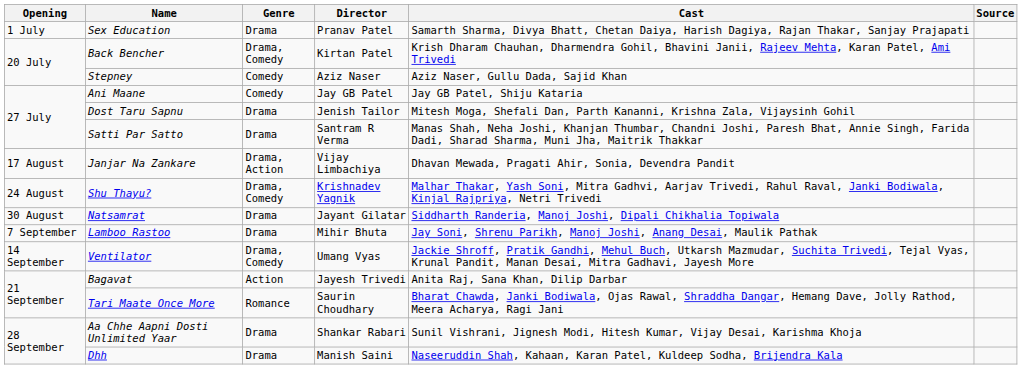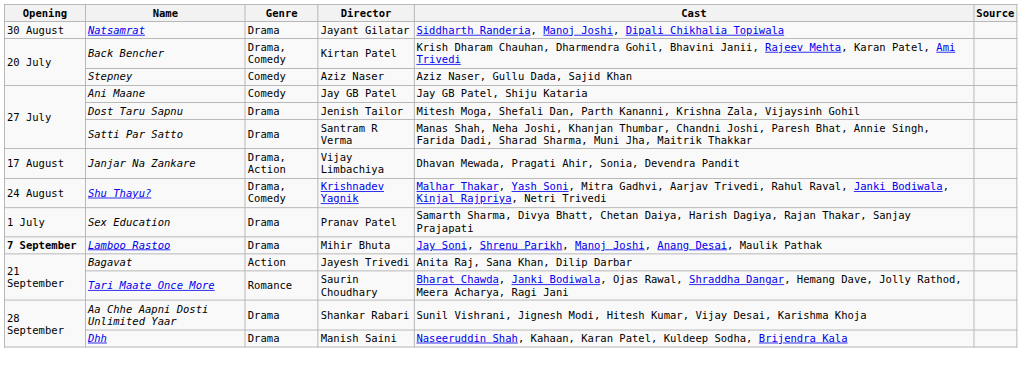 <table class="wikitable sortable">
 <tr>
 <th style="width:8%;">Opening</th>
 <th>Name</th>
 <th>Genre</th>
 <th>Director</th>
 <th>Cast</th>
 <th style="width:2%;">Source</th>
 </tr>
 <tr>
-<td rowspan="1">1 July</td>
-<td><em>Sex Education</em></td>
+<td>30 August</td>
+<td><a href='#'><em>Natsamrat</em></a></td>
 <td>Drama</td>
-<td>Pranav Patel</td>
-<td>Samarth Sharma, Divya Bhatt, Chetan Daiya, Harish Dagiya, Rajan Thakar, Sanjay Prajapati</td>
+<td>Jayant Gilatar</td>
+<td><a href='#'>Siddharth Randeria</a>, <a href='#'>Manoj Joshi</a>, <a href='#'>Dipali Chikhalia Topiwala</a></td>
 <td></td>
 </tr>
 <tr>
 <td rowspan="2">20 July</td>
 <td><em>Back Bencher</em></td>
 <td>Drama, Comedy</td>
 <td>Kirtan Patel</td>
 <td>Krish Dharam Chauhan, Dharmendra Gohil, Bhavini Janii, <a href='#'>Rajeev Mehta</a>, Karan Patel, <a href='#'>Ami Trivedi</a></td>
 <td></td>
 </tr>
 <tr>
 <td><em>Stepney</em></td>
 <td>Comedy</td>
 <td>Aziz Naser</td>
 <td>Aziz Naser, Gullu Dada, Sajid Khan</td>
 <td></td>
 </tr>
 <tr>
 <td rowspan="3">27 July</td>
 <td><em>Ani Maane</em></td>
 <td>Comedy</td>
 <td>Jay GB Patel</td>
 <td>Jay GB Patel, Shiju Kataria</td>
 <td></td>
 </tr>
 <tr>
 <td><em>Dost Taru Sapnu</em></td>
 <td>Drama</td>
 <td>Jenish Tailor</td>
 <td>Mitesh Moga, Shefali Dan, Parth Kananni, Krishna Zala, Vijaysinh Gohil</td>
 <td></td>
 </tr>
 <tr>
 <td><em>Satti Par Satto</em></td>
 <td>Drama</td>
 <td>Santram R Verma</td>
 <td>Manas Shah, Neha Joshi, Khanjan Thumbar, Chandni Joshi, Paresh Bhat, Annie Singh, Farida Dadi, Sharad Sharma, Muni Jha, Maitrik Thakkar</td>
 <td></td>
 </tr>
 <tr>
 <td>17 August</td>
 <td><em>Janjar Na Zankare</em></td>
 <td>Drama, Action</td>
 <td>Vijay Limbachiya</td>
 <td>Dhavan Mewada, Pragati Ahir, Sonia, Devendra Pandit</td>
 <td></td>
 </tr>
 <tr>
 <td>24 August</td>
 <td><em><a href='#'>Shu Thayu?</a></em></td>
 <td>Drama, Comedy</td>
 <td><a href='#'>Krishnadev Yagnik</a></td>
 <td><a href='#'>Malhar Thakar</a>, <a href='#'>Yash Soni</a>, Mitra Gadhvi, Aarjav Trivedi, Rahul Raval, <a href='#'>Janki Bodiwala</a>, <a href='#'>Kinjal Rajpriya</a>, Netri Trivedi</td>
 <td></td>
 </tr>
 <tr>
-<td>30 August</td>
-<td><a href='#'><em>Natsamrat</em></a></td>
+<td rowspan="1">1 July</td>
+<td><em>Sex Education</em></td>
 <td>Drama</td>
-<td>Jayant Gilatar</td>
-<td><a href='#'>Siddharth Randeria</a>, <a href='#'>Manoj Joshi</a>, <a href='#'>Dipali Chikhalia Topiwala</a></td>
+<td>Pranav Patel</td>
+<td>Samarth Sharma, Divya Bhatt, Chetan Daiya, Harish Dagiya, Rajan Thakar, Sanjay Prajapati</td>
 <td></td>
 </tr>
 <tr>
-<td>7 September</td>
+<td><strong>7 September</strong></td>
 <td><em><a href='#'>Lamboo Rastoo</a></em></td>
 <td>Drama</td>
 <td>Mihir Bhuta</td>
 <td><a href='#'>Jay Soni</a>, <a href='#'>Shrenu Parikh</a>, <a href='#'>Manoj Joshi</a>, <a href='#'>Anang Desai</a>, Maulik Pathak</td>
-<td></td>
-</tr>
-<tr>
-<td>14 September</td>
-<td><em><a href='#'>Ventilator</a></em></td>
-<td>Drama, Comedy</td>
-<td>Umang Vyas</td>
-<td><a href='#'>Jackie Shroff</a>, <a href='#'>Pratik Gandhi</a>, <a href='#'>Mehul Buch</a>, Utkarsh Mazmudar, <a href='#'>Suchita Trivedi</a>, Tejal Vyas, Krunal Pandit, Manan Desai, Mitra Gadhavi, Jayesh More</td>
 <td></td>
 </tr>
 <tr>
 <td rowspan="2">21 September</td>
 <td><em>Bagavat</em></td>
 <td>Action</td>
 <td>Jayesh Trivedi</td>
 <td>Anita Raj, Sana Khan, Dilip Darbar</td>
 <td></td>
 </tr>
 <tr>
 <td><em><a href='#'>Tari Maate Once More</a></em></td>
 <td>Romance</td>
 <td>Saurin Choudhary</td>
 <td><a href='#'>Bharat Chawda</a>, <a href='#'>Janki Bodiwala</a>, Ojas Rawal, <a href='#'>Shraddha Dangar</a>, Hemang Dave, Jolly Rathod, Meera Acharya, Ragi Jani</td>
 <td></td>
 </tr>
 <tr>
 <td rowspan=2>28 September</td>
 <td><em>Aa Chhe Aapni Dosti Unlimited Yaar</em></td>
 <td>Drama</td>
 <td>Shankar Rabari</td>
 <td>Sunil Vishrani, Jignesh Modi, Hitesh Kumar, Vijay Desai, Karishma Khoja</td>
 <td></td>
 </tr>
 <tr>
 <td><em><a href='#'>Dhh</a></em></td>
 <td>Drama</td>
 <td>Manish Saini</td>
 <td><a href='#'>Naseeruddin Shah</a>, Kahaan, Karan Patel, Kuldeep Sodha, <a href='#'>Brijendra Kala</a></td>
 <td></td>
 </tr>
 </table>
